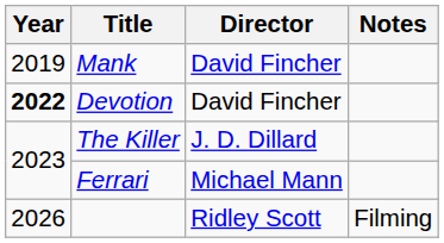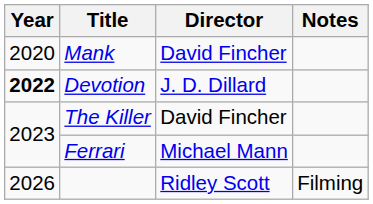 <table class="wikitable">
 <tr>
 <th>Year</th>
 <th>Title</th>
 <th>Director</th>
 <th>Notes</th>
 </tr>
 <tr>
-<td>2019</td>
+<td>2020</td>
 <td><em><a href='#'>Mank</a></em></td>
 <td><a href='#'>David Fincher</a></td>
 <td></td>
 </tr>
 <tr>
 <td><strong>2022</strong></td>
 <td><em><a href='#'>Devotion</a></em></td>
-<td>David Fincher</td>
+<td><a href='#'>J. D. Dillard</a></td>
 <td></td>
 </tr>
 <tr>
 <td rowspan=2>2023</td>
 <td><em><a href='#'>The Killer</a></em></td>
-<td><a href='#'>J. D. Dillard</a></td>
+<td>David Fincher</td>
 <td></td>
 </tr>
 <tr>
 <td><em><a href='#'>Ferrari</a></em></td>
 <td><a href='#'>Michael Mann</a></td>
 <td></td>
 </tr>
 <tr>
 <td>2026</td>
 <td></td>
 <td><a href='#'>Ridley Scott</a></td>
 <td>Filming</td>
 </tr>
 </table>
